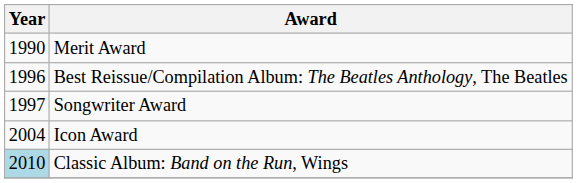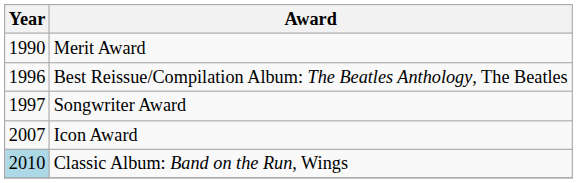 <table class="wikitable">
 <tr>
 <th>Year</th>
 <th>Award</th>
 </tr>
 <tr>
 <td>1990</td>
 <td>Merit Award</td>
 </tr>
 <tr>
 <td>1996</td>
 <td>Best Reissue/Compilation Album: <em>The Beatles Anthology</em>, The Beatles</td>
 </tr>
 <tr>
 <td>1997</td>
 <td>Songwriter Award</td>
 </tr>
 <tr>
-<td>2004</td>
+<td>2007</td>
 <td>Icon Award</td>
 </tr>
 <tr>
 <td style="background: lightblue;">2010</td>
 <td>Classic Album: <em>Band on the Run</em>, Wings</td>
 </tr>
 <tr>
 </tr>
 </table>
